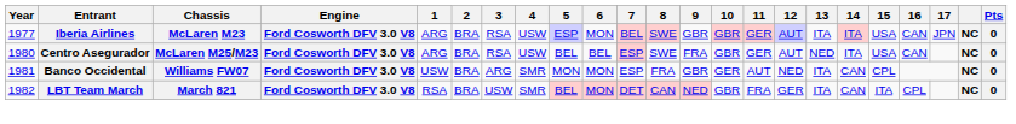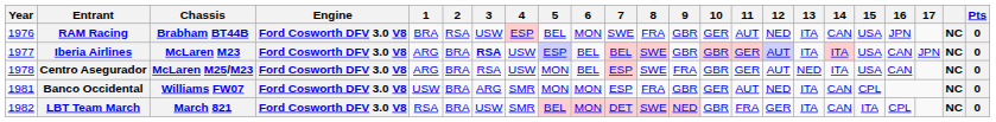 <table class="wikitable" style="text-align:center; font-size:85%">
 <tr>
 <th>Year</th>
 <th>Entrant</th>
 <th>Chassis</th>
 <th>Engine</th>
 <th>1</th>
 <th>2</th>
 <th>3</th>
 <th>4</th>
 <th>5</th>
 <th>6</th>
 <th>7</th>
 <th>8</th>
 <th>9</th>
 <th>10</th>
 <th>11</th>
 <th>12</th>
 <th>13</th>
 <th>14</th>
 <th>15</th>
 <th>16</th>
 <th>17</th>
 <th></th>
 <th><a href='#'>Pts</a></th>
 </tr>
 <tr>
+<td><a href='#'>1976</a></td>
+<th nowrap><a href='#'>RAM Racing</a></th>
+<th nowrap><a href='#'>Brabham</a> <a href='#'>BT44B</a></th>
+<th nowrap><a href='#'>Ford Cosworth DFV</a> 3.0 <a href='#'>V8</a></th>
+<td><a href='#'>BRA</a></td>
+<td><a href='#'>RSA</a></td>
+<td><a href='#'>USW</a></td>
+<td style="background:#ffcfcf;"><a href='#'>ESP</a><br></td>
+<td><a href='#'>BEL</a></td>
+<td><a href='#'>MON</a></td>
+<td><a href='#'>SWE</a></td>
+<td><a href='#'>FRA</a></td>
+<td><a href='#'>GBR</a></td>
+<td><a href='#'>GER</a></td>
+<td><a href='#'>AUT</a></td>
+<td><a href='#'>NED</a></td>
+<td><a href='#'>ITA</a></td>
+<td><a href='#'>CAN</a></td>
+<td><a href='#'>USA</a></td>
+<td><a href='#'>JPN</a></td>
+<td></td>
+<th>NC</th>
+<th>0</th>
+</tr>
+<tr>
 <td><a href='#'>1977</a></td>
 <th nowrap><a href='#'>Iberia Airlines</a></th>
 <th nowrap><a href='#'>McLaren</a> <a href='#'>M23</a></th>
 <th nowrap><a href='#'>Ford Cosworth DFV</a> 3.0 <a href='#'>V8</a></th>
 <td><a href='#'>ARG</a></td>
 <td><a href='#'>BRA</a></td>
-<td><a href='#'>RSA</a></td>
+<td><strong><a href='#'>RSA</a></strong></td>
 <td><a href='#'>USW</a></td>
 <td style="background:#cfcfff;"><a href='#'>ESP</a><br></td>
-<td><a href='#'>MON</a></td>
+<td><a href='#'>BEL</a></td>
 <td style="background:#ffcfcf;"><a href='#'>BEL</a><br></td>
 <td style="background:#ffcfcf;"><a href='#'>SWE</a><br></td>
 <td><a href='#'>GBR</a></td>
 <td style="background:#ffcfcf;"><a href='#'>GBR</a><br></td>
 <td style="background:#ffcfcf;"><a href='#'>GER</a><br></td>
 <td style="background:#cfcfff;"><a href='#'>AUT</a><br></td>
 <td><a href='#'>ITA</a></td>
 <td style="background:#ffcfcf;"><a href='#'>ITA</a><br></td>
 <td><a href='#'>USA</a></td>
 <td><a href='#'>CAN</a></td>
 <td><a href='#'>JPN</a></td>
 <th>NC</th>
 <th>0</th>
 </tr>
 <tr>
-<td><a href='#'>1980</a></td>
+<td><a href='#'>1978</a></td>
 <th nowrap>Centro Asegurador</th>
 <th nowrap><a href='#'>McLaren</a> <a href='#'>M25</a>/<a href='#'>M23</a></th>
 <th nowrap><a href='#'>Ford Cosworth DFV</a> 3.0 <a href='#'>V8</a></th>
 <td><a href='#'>ARG</a></td>
 <td><a href='#'>BRA</a></td>
 <td><a href='#'>RSA</a></td>
 <td><a href='#'>USW</a></td>
-<td><a href='#'>BEL</a></td>
+<td><a href='#'>MON</a></td>
 <td><a href='#'>BEL</a></td>
 <td style="background:#ffcfcf;"><a href='#'>ESP</a><br></td>
 <td><a href='#'>SWE</a></td>
 <td><a href='#'>FRA</a></td>
 <td><a href='#'>GBR</a></td>
 <td><a href='#'>GER</a></td>
 <td><a href='#'>AUT</a></td>
 <td><a href='#'>NED</a></td>
 <td><a href='#'>ITA</a></td>
 <td><a href='#'>USA</a></td>
 <td><a href='#'>CAN</a></td>
 <td></td>
 <th>NC</th>
 <th>0</th>
 </tr>
 <tr>
 <td><a href='#'>1981</a></td>
 <th nowrap>Banco Occidental</th>
 <th nowrap><a href='#'>Williams</a> <a href='#'>FW07</a></th>
 <th nowrap><a href='#'>Ford Cosworth DFV</a> 3.0 <a href='#'>V8</a></th>
 <td><a href='#'>USW</a></td>
 <td><a href='#'>BRA</a></td>
 <td><a href='#'>ARG</a></td>
 <td><a href='#'>SMR</a></td>
 <td><a href='#'>MON</a></td>
 <td><a href='#'>MON</a></td>
 <td><a href='#'>ESP</a><br></td>
 <td><a href='#'>FRA</a></td>
 <td><a href='#'>GBR</a></td>
 <td><a href='#'>GER</a></td>
 <td><a href='#'>AUT</a></td>
 <td><a href='#'>NED</a></td>
 <td><a href='#'>ITA</a></td>
 <td><a href='#'>CAN</a></td>
 <td><a href='#'>CPL</a></td>
 <td colspan=2></td>
 <th>NC</th>
 <th>0</th>
 </tr>
 <tr>
 <td><a href='#'>1982</a></td>
 <th nowrap><a href='#'>LBT Team March</a></th>
 <th nowrap><a href='#'>March</a> <a href='#'>821</a></th>
 <th nowrap><a href='#'>Ford Cosworth DFV</a> 3.0 <a href='#'>V8</a></th>
 <td><a href='#'>RSA</a></td>
 <td><a href='#'>BRA</a></td>
 <td><a href='#'>USW</a></td>
 <td><a href='#'>SMR</a></td>
 <td style="background:#ffcfcf;"><a href='#'>BEL</a><br></td>
 <td style="background:#ffcfcf;"><a href='#'>MON</a><br></td>
 <td style="background:#ffcfcf;"><a href='#'>DET</a><br></td>
-<td style="background:#ffcfcf;"><a href='#'>CAN</a><br></td>
+<td style="background:#ffcfcf;"><a href='#'>SWE</a><br></td>
 <td style="background:#ffcfcf;"><a href='#'>NED</a><br></td>
 <td><a href='#'>GBR</a></td>
 <td><a href='#'>FRA</a></td>
 <td><a href='#'>GER</a></td>
 <td><a href='#'>ITA</a></td>
 <td><a href='#'>CAN</a></td>
 <td><a href='#'>ITA</a></td>
 <td><a href='#'>CPL</a></td>
 <td></td>
 <th>NC</th>
 <th>0</th>
 </tr>
 </table>
